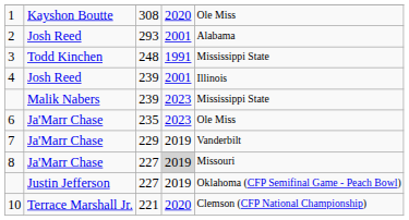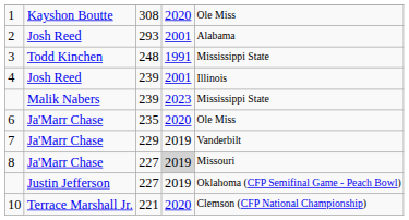 <table class="wikitable">
 <tr>
 </tr>
 <tr>
 <td>1</td>
 <td><a href='#'>Kayshon Boutte</a></td>
 <td>308</td>
 <td><a href='#'>2020</a></td>
 <td style="font-size:80%;">Ole Miss</td>
 </tr>
 <tr>
 <td>2</td>
 <td><a href='#'>Josh Reed</a></td>
 <td>293</td>
 <td><a href='#'>2001</a></td>
 <td style="font-size:80%;">Alabama</td>
 </tr>
 <tr>
 <td>3</td>
 <td><a href='#'>Todd Kinchen</a></td>
 <td>248</td>
 <td><a href='#'>1991</a></td>
 <td style="font-size:80%;">Mississippi State</td>
 </tr>
 <tr>
 <td>4</td>
 <td><a href='#'>Josh Reed</a></td>
 <td>239</td>
 <td><a href='#'>2001</a></td>
 <td style="font-size:80%;">Illinois</td>
 </tr>
 <tr>
 <td></td>
 <td><a href='#'>Malik Nabers</a></td>
 <td>239</td>
 <td><a href='#'>2023</a></td>
 <td style="font-size:80%;">Mississippi State</td>
 </tr>
 <tr>
 <td>6</td>
 <td><a href='#'>Ja'Marr Chase</a></td>
 <td>235</td>
-<td><a href='#'>2023</a></td>
+<td><a href='#'>2020</a></td>
 <td style="font-size:80%;">Ole Miss</td>
 </tr>
 <tr>
 <td>7</td>
 <td><a href='#'>Ja'Marr Chase</a></td>
 <td>229</td>
 <td>2019</td>
 <td style="font-size:80%;">Vanderbilt</td>
 </tr>
 <tr>
 <td>8</td>
 <td><a href='#'>Ja'Marr Chase</a></td>
 <td>227</td>
 <td style="background: lightgrey;">2019</td>
 <td style="font-size:80%;">Missouri</td>
 </tr>
 <tr>
 <td></td>
 <td><a href='#'>Justin Jefferson</a></td>
 <td>227</td>
 <td>2019</td>
 <td style="font-size:80%;">Oklahoma (<a href='#'>CFP Semifinal Game - Peach Bowl</a>)</td>
 </tr>
 <tr>
 <td>10</td>
 <td><a href='#'>Terrace Marshall Jr.</a></td>
 <td>221</td>
 <td><a href='#'>2020</a></td>
 <td style="font-size:80%;">Clemson (<a href='#'>CFP National Championship</a>)</td>
 </tr>
 </table>
